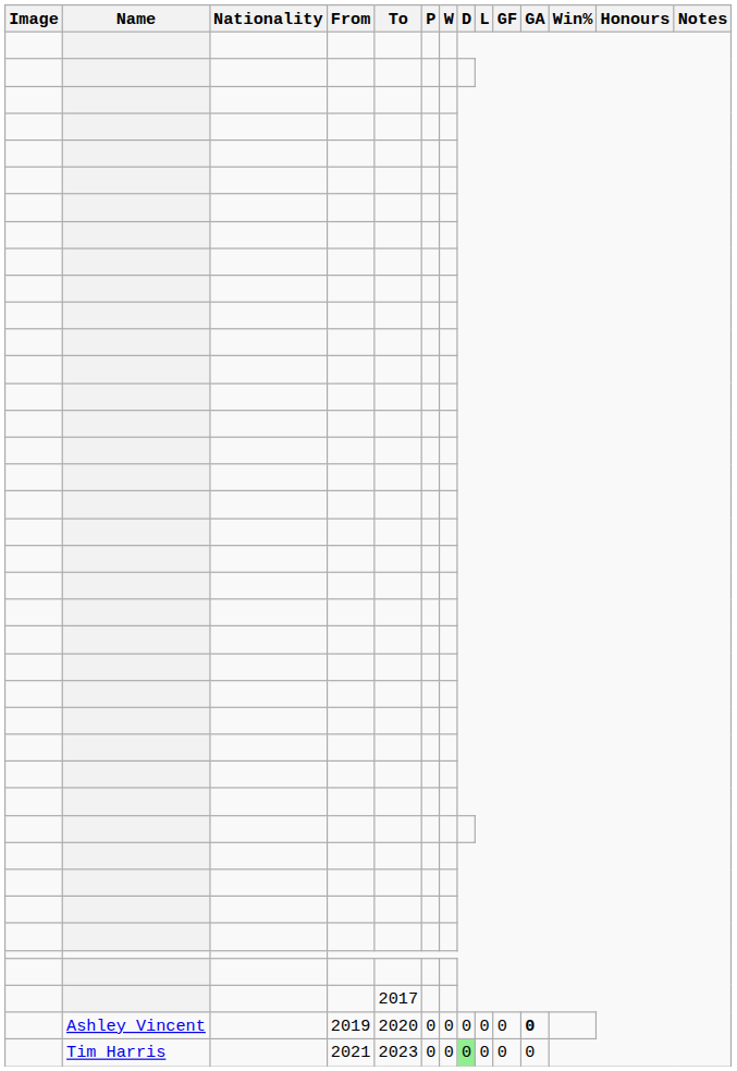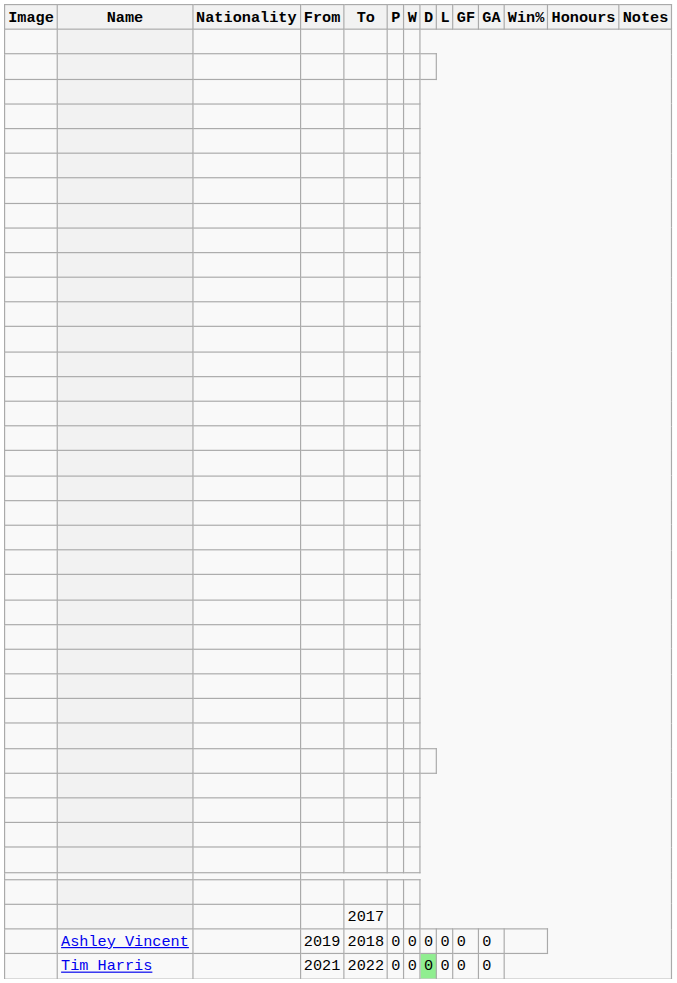 <table class="wikitable plainrowheaders sortable">
 <tr>
 <th scope="col">Image</th>
 <th scope="col">Name</th>
 <th scope="col">Nationality</th>
 <th scope="col">From</th>
 <th scope="col" class="unsortable">To</th>
 <th>P</th>
 <th>W</th>
 <th>D</th>
 <th>L</th>
 <th>GF</th>
 <th>GA</th>
 <th>Win%</th>
 <th scope="col" class="unsortable">Honours</th>
 <th scope="col" class="unsortable">Notes</th>
 </tr>
 <tr>
 <td></td>
 <th scope="row"></th>
 <td></td>
 <td></td>
 <td><br></td>
 <td></td>
 <td></td>
 </tr>
 <tr>
 <td></td>
 <th scope="row"></th>
 <td></td>
 <td></td>
 <td><br></td>
 <td></td>
 <td></td>
 <td></td>
 </tr>
 <tr>
 <td></td>
 <th scope="row"></th>
 <td></td>
 <td></td>
 <td><br></td>
 <td></td>
 <td></td>
 </tr>
 <tr>
 <td></td>
 <th scope="row"></th>
 <td></td>
 <td></td>
 <td><br></td>
 <td></td>
 <td></td>
 </tr>
 <tr>
 <td></td>
 <th scope="row"></th>
 <td></td>
 <td></td>
 <td><br></td>
 <td></td>
 <td></td>
 </tr>
 <tr>
 <td></td>
 <th scope="row"></th>
 <td></td>
 <td></td>
 <td><br></td>
 <td></td>
 <td></td>
 </tr>
 <tr>
 <td></td>
 <th scope="row"></th>
 <td></td>
 <td></td>
 <td><br></td>
 <td></td>
 <td></td>
 </tr>
 <tr>
 <td></td>
 <th scope="row"></th>
 <td></td>
 <td></td>
 <td><br></td>
 <td></td>
 <td></td>
 </tr>
 <tr>
 <td></td>
 <th scope="row"></th>
 <td></td>
 <td></td>
 <td><br></td>
 <td></td>
 <td></td>
 </tr>
 <tr>
 <td></td>
 <th scope="row"></th>
 <td></td>
 <td></td>
 <td><br></td>
 <td></td>
 <td></td>
 </tr>
 <tr>
 <td></td>
 <th scope="row"></th>
 <td></td>
 <td></td>
 <td><br></td>
 <td></td>
 <td></td>
 </tr>
 <tr>
 <td></td>
 <th scope="row"></th>
 <td></td>
 <td></td>
 <td><br></td>
 <td></td>
 <td></td>
 </tr>
 <tr>
 <td></td>
 <th scope="row"></th>
 <td></td>
 <td></td>
 <td><br></td>
 <td></td>
 <td></td>
 </tr>
 <tr>
 <td></td>
 <th scope="row"></th>
 <td></td>
 <td></td>
 <td><br></td>
 <td></td>
 <td></td>
 </tr>
 <tr>
 <td></td>
 <th scope="row"></th>
 <td></td>
 <td></td>
 <td><br></td>
 <td></td>
 <td></td>
 </tr>
 <tr>
 <td></td>
 <th scope="row"></th>
 <td></td>
 <td></td>
 <td><br></td>
 <td></td>
 <td></td>
 </tr>
 <tr>
 <td></td>
 <th scope="row"></th>
 <td></td>
 <td></td>
 <td><br></td>
 <td></td>
 <td></td>
 </tr>
 <tr>
 <td></td>
 <th scope="row"></th>
 <td></td>
 <td></td>
 <td><br></td>
 <td></td>
 <td></td>
 </tr>
 <tr>
 <td></td>
 <th scope="row"></th>
 <td></td>
 <td></td>
 <td><br></td>
 <td></td>
 <td></td>
 </tr>
 <tr>
 <td></td>
 <th scope="row"></th>
 <td></td>
 <td></td>
 <td><br></td>
 <td></td>
 <td></td>
 </tr>
 <tr>
 <td></td>
 <th scope="row"></th>
 <td></td>
 <td></td>
 <td><br></td>
 <td></td>
 <td></td>
 </tr>
 <tr>
 <td></td>
 <th scope="row"></th>
 <td></td>
 <td></td>
 <td><br></td>
 <td></td>
 <td></td>
 </tr>
 <tr>
 <td></td>
 <th scope="row"></th>
 <td></td>
 <td></td>
 <td><br></td>
 <td></td>
 <td></td>
 </tr>
 <tr>
 <td></td>
 <th scope="row"></th>
 <td></td>
 <td></td>
 <td><br></td>
 <td></td>
 <td></td>
 </tr>
 <tr>
 <td></td>
 <th scope="row"></th>
 <td></td>
 <td></td>
 <td><br></td>
 <td></td>
 <td></td>
 </tr>
 <tr>
 <td></td>
 <th scope="row"></th>
 <td></td>
 <td></td>
 <td><br></td>
 <td></td>
 <td></td>
 </tr>
 <tr>
 <td></td>
 <th scope="row"></th>
 <td></td>
 <td></td>
 <td><br></td>
 <td></td>
 <td></td>
 </tr>
 <tr>
 <td></td>
 <th scope="row"></th>
 <td></td>
 <td></td>
 <td><br></td>
 <td></td>
 <td></td>
 </tr>
 <tr>
 <td></td>
 <th scope="row"></th>
 <td></td>
 <td></td>
 <td><br></td>
 <td></td>
 <td></td>
 </tr>
 <tr>
 <td></td>
 <th scope="row"></th>
 <td></td>
 <td></td>
 <td><br></td>
 <td></td>
 <td></td>
 <td></td>
 </tr>
 <tr>
 <td></td>
 <th scope="row"></th>
 <td></td>
 <td></td>
 <td><br></td>
 <td></td>
 <td></td>
 </tr>
 <tr>
 <td></td>
 <th scope="row"></th>
 <td></td>
 <td></td>
 <td><br></td>
 <td></td>
 <td></td>
 </tr>
 <tr>
 <td></td>
 <th scope="row"></th>
 <td></td>
 <td></td>
 <td><br></td>
 <td></td>
 <td></td>
 </tr>
 <tr>
 <td></td>
 <th scope="row"></th>
 <td></td>
 <td></td>
 <td><br></td>
 <td></td>
 <td></td>
 </tr>
 <tr>
 <td></td>
 <td></td>
 <td></td>
 </tr>
 <tr>
 <td></td>
 <th scope="row"></th>
 <td></td>
 <td></td>
 <td><br></td>
 <td></td>
 <td></td>
 </tr>
 <tr>
 <td></td>
 <th scope="row"></th>
 <td></td>
 <td></td>
 <td>2017<br></td>
 <td></td>
 <td></td>
 </tr>
 <tr>
 <td></td>
 <td><a href='#'>Ashley Vincent</a></td>
 <td></td>
 <td>2019</td>
-<td>2020</td>
+<td>2018</td>
 <td>0</td>
 <td>0</td>
 <td>0</td>
 <td>0</td>
 <td>0</td>
-<td><strong>0</strong></td>
+<td>0</td>
 <td></td>
 </tr>
 <tr>
 <td></td>
 <td><a href='#'>Tim Harris</a></td>
 <td></td>
 <td>2021</td>
-<td>2023</td>
+<td>2022</td>
 <td>0</td>
 <td>0</td>
 <td style="background: lightgreen;">0</td>
 <td>0</td>
 <td>0</td>
 <td>0</td>
 </tr>
 </table>
